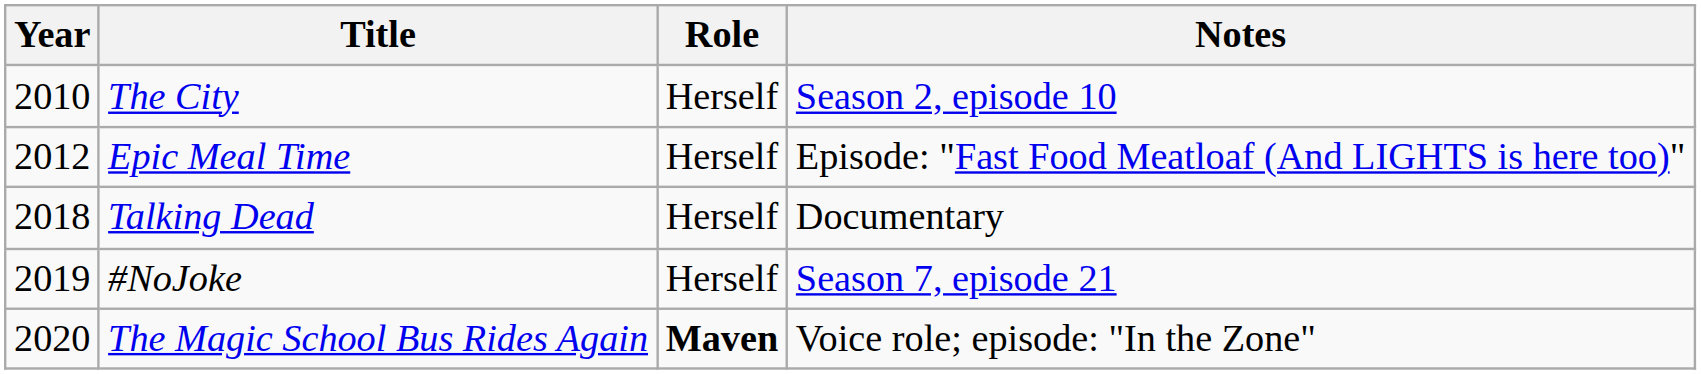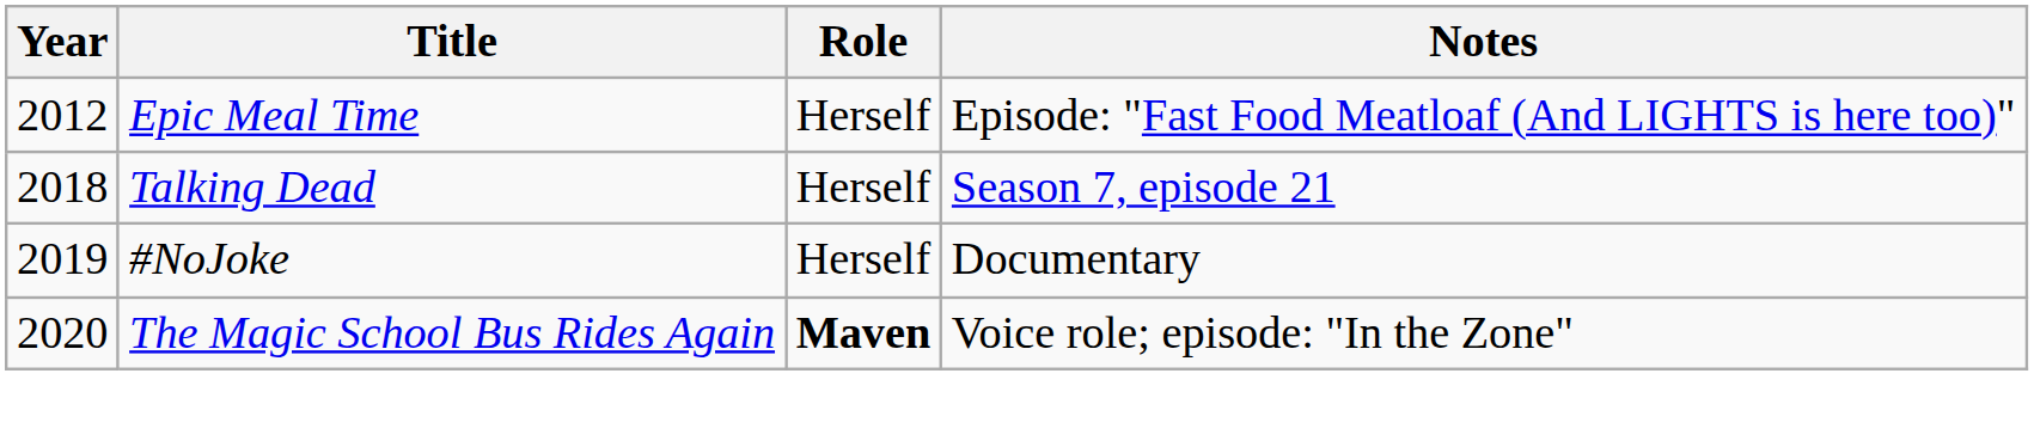 <table class="wikitable">
 <tr>
 <th>Year</th>
 <th>Title</th>
 <th>Role</th>
 <th>Notes</th>
-</tr>
-<tr>
-<td>2010</td>
-<td><em><a href='#'>The City</a></em></td>
-<td>Herself</td>
-<td><a href='#'>Season 2, episode 10</a></td>
 </tr>
 <tr>
 <td>2012</td>
 <td><em><a href='#'>Epic Meal Time</a></em></td>
 <td>Herself</td>
 <td>Episode: "<a href='#'>Fast Food Meatloaf (And LIGHTS is here too)</a>"</td>
 </tr>
 <tr>
 <td>2018</td>
 <td><em><a href='#'>Talking Dead</a></em></td>
 <td>Herself</td>
-<td>Documentary</td>
+<td><a href='#'>Season 7, episode 21</a></td>
 </tr>
 <tr>
 <td>2019</td>
 <td><em>#NoJoke</em></td>
 <td>Herself</td>
-<td><a href='#'>Season 7, episode 21</a></td>
+<td>Documentary</td>
 </tr>
 <tr>
 <td>2020</td>
 <td><em><a href='#'>The Magic School Bus Rides Again</a></em></td>
 <td><strong>Maven</strong></td>
 <td>Voice role; episode: "In the Zone"</td>
 </tr>
 </table>
